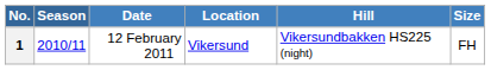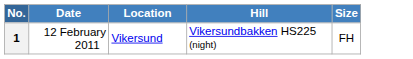 <table class="wikitable sortable" style="font-size:86%; line-height:15px; text-align:left; border:grey solid 1px; border-collapse:collapse; background:#ffffff;">
 <tr style="background:#efefef;">
 <th style="background-color:#369; color:white; width:10px;">No.</th>
-<th style="background-color:#369; color:white;  width:30px;">Season</th>
 <th style="background-color:#4180be; color:white; width:89px;">Date</th>
 <th style="background-color:#4180be; color:white; width:86px;">Location</th>
 <th style="background-color:#4180be; color:white; width:167px;">Hill</th>
 <th style="background-color:#4180be; color:white; width:25px;">Size</th>
 </tr>
 <tr>
 <th scope=row style="text-align:center;">1</th>
-<td align=center><a href='#'>2010/11</a></td>
 <td align=right>12 February 2011  </td>
 <td> <a href='#'>Vikersund</a></td>
 <td><a href='#'>Vikersundbakken</a> HS225 <small>(night)</small></td>
 <td align=center>FH</td>
 </tr>
 </table>
